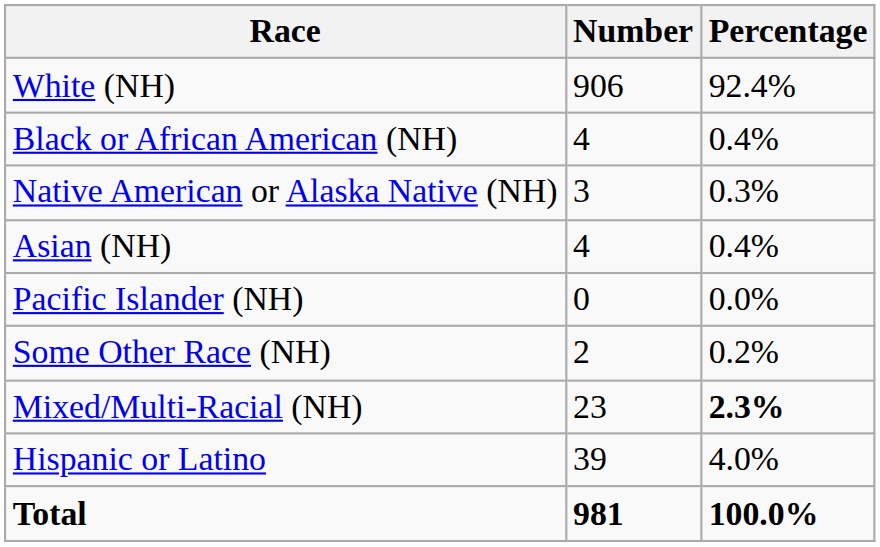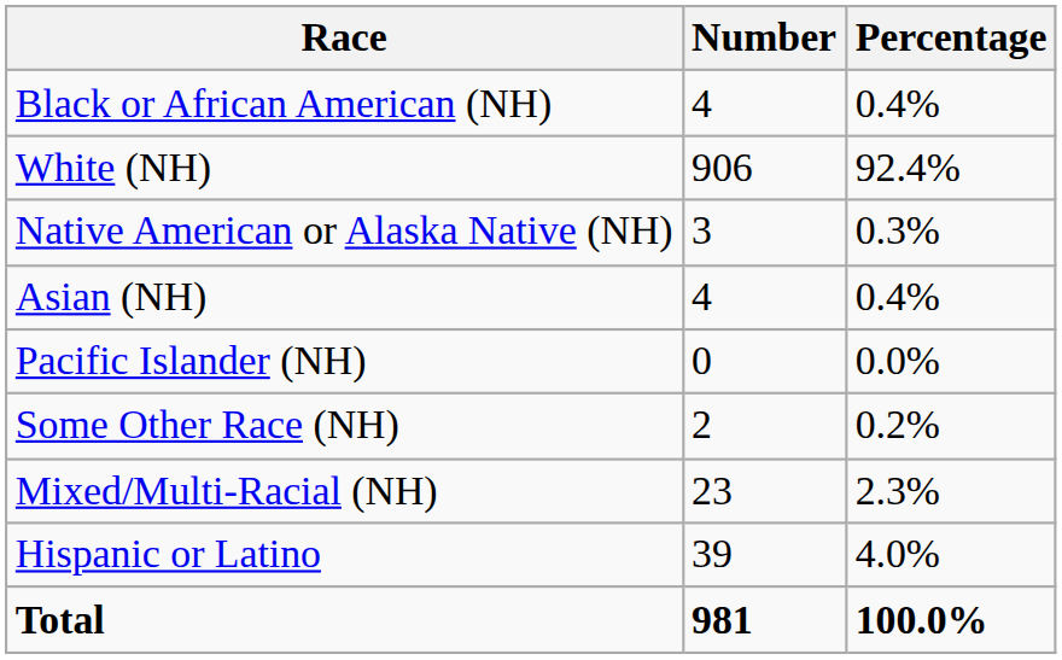 <table class="wikitable">
 <tr>
 <th>Race</th>
 <th>Number</th>
 <th>Percentage</th>
 </tr>
 <tr>
+<td><a href='#'>Black or African American</a> (NH)</td>
+<td>4</td>
+<td>0.4%</td>
+</tr>
+<tr>
 <td><a href='#'>White</a> (NH)</td>
 <td>906</td>
 <td>92.4%</td>
-</tr>
-<tr>
-<td><a href='#'>Black or African American</a> (NH)</td>
-<td>4</td>
-<td>0.4%</td>
 </tr>
 <tr>
 <td><a href='#'>Native American</a> or <a href='#'>Alaska Native</a> (NH)</td>
 <td>3</td>
 <td>0.3%</td>
 </tr>
 <tr>
 <td><a href='#'>Asian</a> (NH)</td>
 <td>4</td>
 <td>0.4%</td>
 </tr>
 <tr>
 <td><a href='#'>Pacific Islander</a> (NH)</td>
 <td>0</td>
 <td>0.0%</td>
 </tr>
 <tr>
 <td><a href='#'>Some Other Race</a> (NH)</td>
 <td>2</td>
 <td>0.2%</td>
 </tr>
 <tr>
 <td><a href='#'>Mixed/Multi-Racial</a> (NH)</td>
 <td>23</td>
-<td><strong>2.3%</strong></td>
+<td>2.3%</td>
 </tr>
 <tr>
 <td><a href='#'>Hispanic or Latino</a></td>
 <td>39</td>
 <td>4.0%</td>
 </tr>
 <tr>
 <td><strong>Total</strong></td>
 <td><strong>981</strong></td>
 <td><strong>100.0%</strong></td>
 </tr>
 </table>
